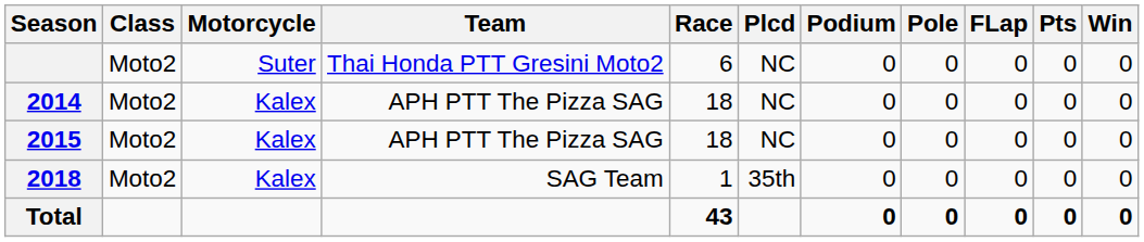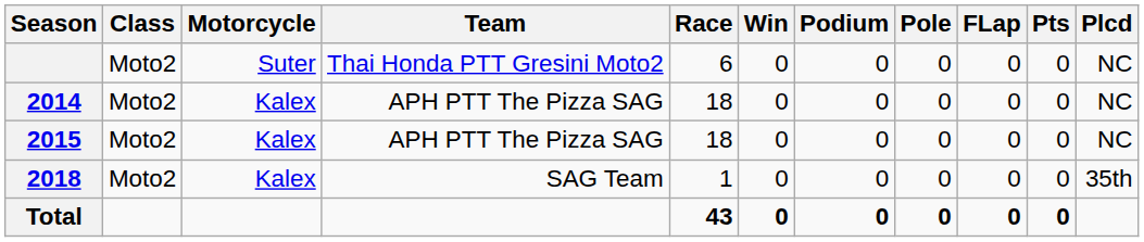 <table class="wikitable" style=text-align:right>
 <tr>
 <th>Season</th>
 <th>Class</th>
 <th>Motorcycle</th>
 <th>Team</th>
 <th>Race</th>
-<th>Plcd</th>
+<th>Win</th>
 <th>Podium</th>
 <th>Pole</th>
 <th>FLap</th>
 <th>Pts</th>
-<th>Win</th>
+<th>Plcd</th>
 </tr>
 <tr>
 <th></th>
 <td>Moto2</td>
 <td><a href='#'>Suter</a></td>
 <td><a href='#'>Thai Honda PTT Gresini Moto2</a></td>
 <td>6</td>
-<td>NC</td>
 <td>0</td>
 <td>0</td>
 <td>0</td>
 <td>0</td>
 <td>0</td>
+<td>NC</td>
 </tr>
 <tr>
 <th><a href='#'>2014</a></th>
 <td>Moto2</td>
 <td><a href='#'>Kalex</a></td>
 <td>APH PTT The Pizza SAG</td>
 <td>18</td>
-<td>NC</td>
 <td>0</td>
 <td>0</td>
 <td>0</td>
 <td>0</td>
 <td>0</td>
+<td>NC</td>
 </tr>
 <tr>
 <th><a href='#'>2015</a></th>
 <td>Moto2</td>
 <td><a href='#'>Kalex</a></td>
 <td>APH PTT The Pizza SAG</td>
 <td>18</td>
-<td>NC</td>
 <td>0</td>
 <td>0</td>
 <td>0</td>
 <td>0</td>
 <td>0</td>
+<td>NC</td>
 </tr>
 <tr>
 <th><a href='#'>2018</a></th>
 <td>Moto2</td>
 <td><a href='#'>Kalex</a></td>
 <td>SAG Team</td>
 <td>1</td>
-<td>35th</td>
 <td>0</td>
 <td>0</td>
 <td>0</td>
 <td>0</td>
 <td>0</td>
+<td>35th</td>
 </tr>
 <tr>
 <th>Total</th>
 <td></td>
 <td></td>
 <td></td>
 <td><strong>43</strong></td>
-<td></td>
 <td><strong>0</strong></td>
 <td><strong>0</strong></td>
 <td><strong>0</strong></td>
 <td><strong>0</strong></td>
 <td><strong>0</strong></td>
+<td></td>
 </tr>
 </table>
